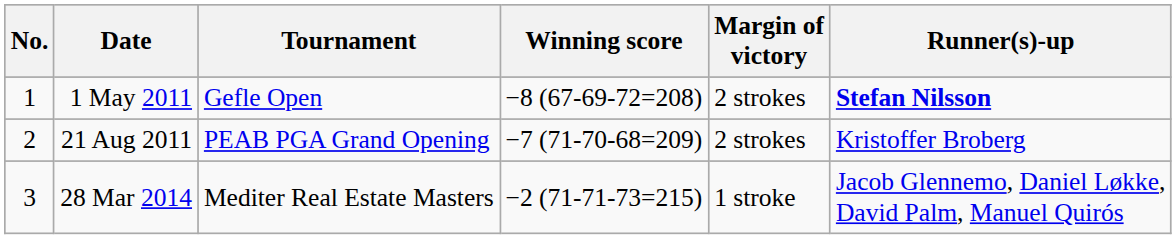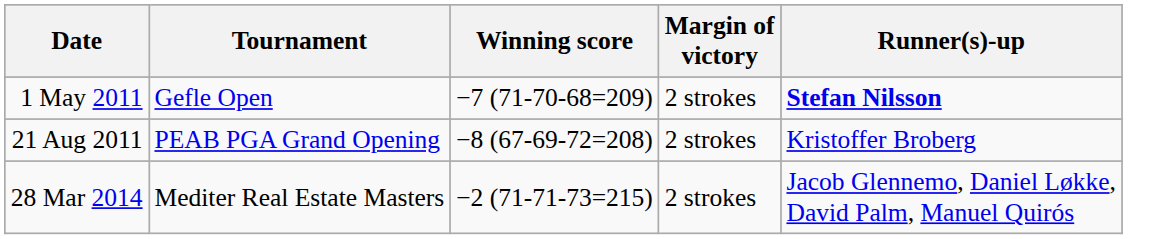 <table class="wikitable" style="font-size:95%;">
 <tr>
-<th>No.</th>
 <th>Date</th>
 <th>Tournament</th>
 <th>Winning score</th>
 <th>Margin of<br>victory</th>
 <th>Runner(s)-up</th>
 </tr>
 <tr>
-<td align=center>1</td>
 <td align=right>1 May <a href='#'>2011</a></td>
 <td><a href='#'>Gefle Open</a></td>
-<td>−8 (67-69-72=208)</td>
+<td>−7 (71-70-68=209)</td>
 <td>2 strokes</td>
 <td><strong> <a href='#'>Stefan Nilsson</a></strong></td>
 </tr>
 <tr>
-<td align=center>2</td>
 <td align=right>21 Aug 2011</td>
 <td><a href='#'>PEAB PGA Grand Opening</a></td>
-<td>−7 (71-70-68=209)</td>
+<td>−8 (67-69-72=208)</td>
 <td>2 strokes</td>
 <td> <a href='#'>Kristoffer Broberg</a></td>
 </tr>
 <tr>
-<td align=center>3</td>
 <td align=right>28 Mar <a href='#'>2014</a></td>
 <td>Mediter Real Estate Masters</td>
 <td>−2 (71-71-73=215)</td>
-<td>1 stroke</td>
+<td>2 strokes</td>
 <td> <a href='#'>Jacob Glennemo</a>,  <a href='#'>Daniel Løkke</a>,<br> <a href='#'>David Palm</a>,  <a href='#'>Manuel Quirós</a></td>
 </tr>
 </table>
